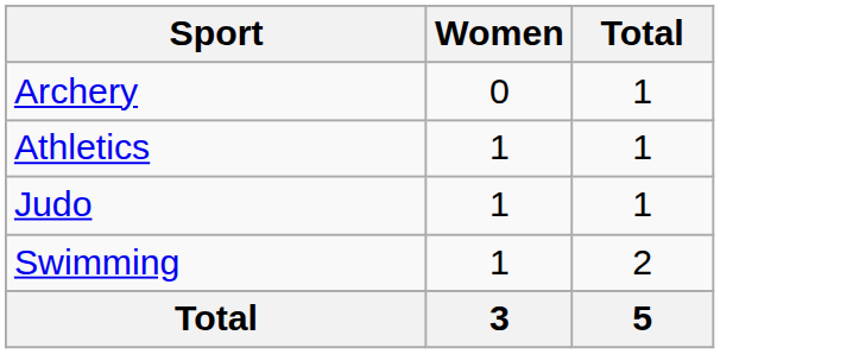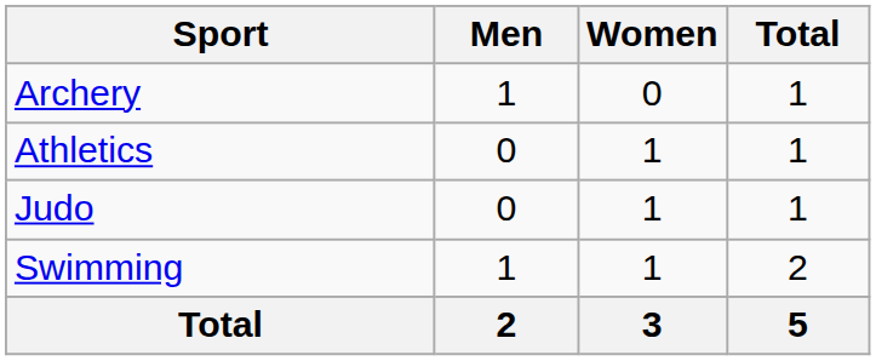 <table class="wikitable sortable" style="text-align:center;">
 <tr>
 <th width=180>Sport</th>
+<th width=55>Men</th>
 <th width=55>Women</th>
 <th width=55>Total</th>
 </tr>
 <tr>
 <td align=left><a href='#'>Archery</a></td>
+<td>1</td>
 <td>0</td>
 <td>1</td>
 </tr>
 <tr>
 <td align=left><a href='#'>Athletics</a></td>
+<td>0</td>
 <td>1</td>
 <td>1</td>
 </tr>
 <tr>
 <td align=left><a href='#'>Judo</a></td>
+<td>0</td>
 <td>1</td>
 <td>1</td>
 </tr>
 <tr>
 <td align=left><a href='#'>Swimming</a></td>
 <td>1</td>
+<td>1</td>
 <td>2</td>
 </tr>
 <tr>
 <th>Total</th>
+<th>2</th>
 <th>3</th>
 <th>5</th>
 </tr>
 </table>
